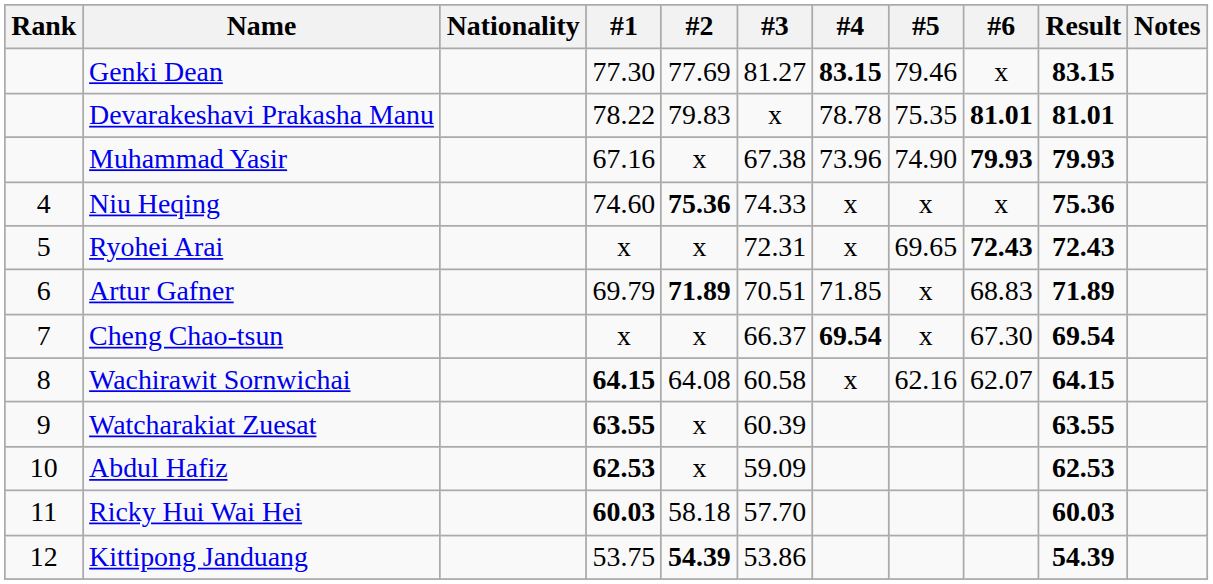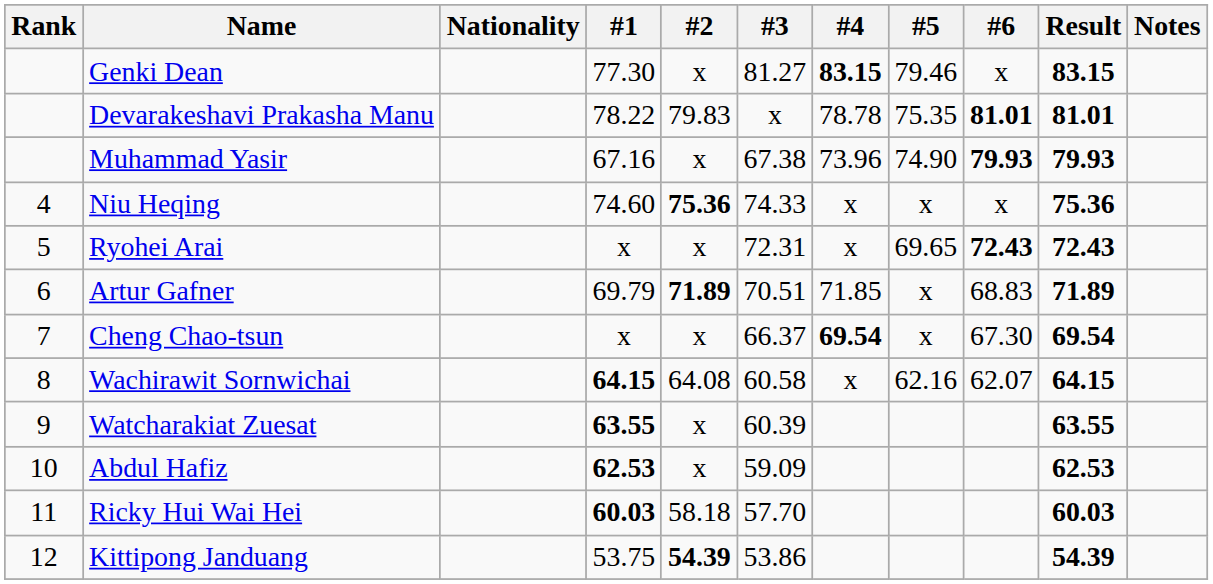 <table class="wikitable sortable" style="text-align:center">
 <tr>
 <th>Rank</th>
 <th>Name</th>
 <th>Nationality</th>
 <th>#1</th>
 <th>#2</th>
 <th>#3</th>
 <th>#4</th>
 <th>#5</th>
 <th>#6</th>
 <th>Result</th>
 <th>Notes</th>
 </tr>
 <tr>
 <td></td>
 <td align=left><a href='#'>Genki Dean</a></td>
 <td align=left></td>
 <td>77.30</td>
-<td>77.69</td>
+<td>x</td>
 <td>81.27</td>
 <td><strong>83.15</strong></td>
 <td>79.46</td>
 <td>x</td>
 <td><strong>83.15</strong></td>
 <td></td>
 </tr>
 <tr>
 <td></td>
 <td align=left><a href='#'>Devarakeshavi Prakasha Manu</a></td>
 <td align=left></td>
 <td>78.22</td>
 <td>79.83</td>
 <td>x</td>
 <td>78.78</td>
 <td>75.35</td>
 <td><strong>81.01</strong></td>
 <td><strong>81.01</strong></td>
 <td></td>
 </tr>
 <tr>
 <td></td>
 <td align=left><a href='#'>Muhammad Yasir</a></td>
 <td align=left></td>
 <td>67.16</td>
 <td>x</td>
 <td>67.38</td>
 <td>73.96</td>
 <td>74.90</td>
 <td><strong>79.93</strong></td>
 <td><strong>79.93</strong></td>
 <td></td>
 </tr>
 <tr>
 <td>4</td>
 <td align=left><a href='#'>Niu Heqing</a></td>
 <td align=left></td>
 <td>74.60</td>
 <td><strong>75.36</strong></td>
 <td>74.33</td>
 <td>x</td>
 <td>x</td>
 <td>x</td>
 <td><strong>75.36</strong></td>
 <td></td>
 </tr>
 <tr>
 <td>5</td>
 <td align=left><a href='#'>Ryohei Arai</a></td>
 <td align=left></td>
 <td>x</td>
 <td>x</td>
 <td>72.31</td>
 <td>x</td>
 <td>69.65</td>
 <td><strong>72.43</strong></td>
 <td><strong>72.43</strong></td>
 <td></td>
 </tr>
 <tr>
 <td>6</td>
 <td align=left><a href='#'>Artur Gafner</a></td>
 <td align=left></td>
 <td>69.79</td>
 <td><strong>71.89</strong></td>
 <td>70.51</td>
 <td>71.85</td>
 <td>x</td>
 <td>68.83</td>
 <td><strong>71.89</strong></td>
 <td></td>
 </tr>
 <tr>
 <td>7</td>
 <td align=left><a href='#'>Cheng Chao-tsun</a></td>
 <td align=left></td>
 <td>x</td>
 <td>x</td>
 <td>66.37</td>
 <td><strong>69.54</strong></td>
 <td>x</td>
 <td>67.30</td>
 <td><strong>69.54</strong></td>
 <td></td>
 </tr>
 <tr>
 <td>8</td>
 <td align=left><a href='#'>Wachirawit Sornwichai</a></td>
 <td align=left></td>
 <td><strong>64.15</strong></td>
 <td>64.08</td>
 <td>60.58</td>
 <td>x</td>
 <td>62.16</td>
 <td>62.07</td>
 <td><strong>64.15</strong></td>
 <td></td>
 </tr>
 <tr>
 <td>9</td>
 <td align=left><a href='#'>Watcharakiat Zuesat</a></td>
 <td align=left></td>
 <td><strong>63.55</strong></td>
 <td>x</td>
 <td>60.39</td>
 <td></td>
 <td></td>
 <td></td>
 <td><strong>63.55</strong></td>
 <td></td>
 </tr>
 <tr>
 <td>10</td>
 <td align=left><a href='#'>Abdul Hafiz</a></td>
 <td align=left></td>
 <td><strong>62.53</strong></td>
 <td>x</td>
 <td>59.09</td>
 <td></td>
 <td></td>
 <td></td>
 <td><strong>62.53</strong></td>
 <td></td>
 </tr>
 <tr>
 <td>11</td>
 <td align=left><a href='#'>Ricky Hui Wai Hei</a></td>
 <td align=left></td>
 <td><strong>60.03</strong></td>
 <td>58.18</td>
 <td>57.70</td>
 <td></td>
 <td></td>
 <td></td>
 <td><strong>60.03</strong></td>
 <td></td>
 </tr>
 <tr>
 <td>12</td>
 <td align=left><a href='#'>Kittipong Janduang</a></td>
 <td align=left></td>
 <td>53.75</td>
 <td><strong>54.39</strong></td>
 <td>53.86</td>
 <td></td>
 <td></td>
 <td></td>
 <td><strong>54.39</strong></td>
 <td></td>
 </tr>
 </table>
